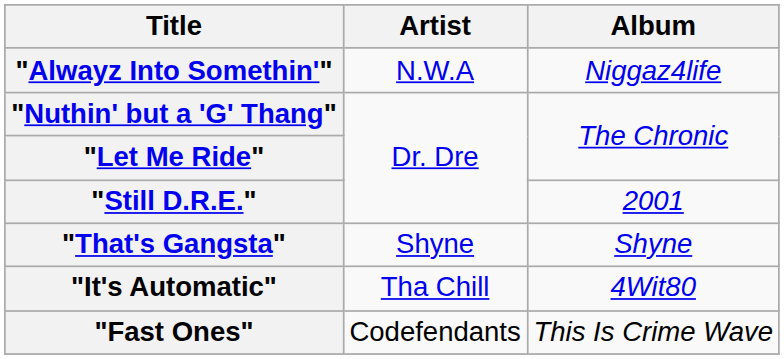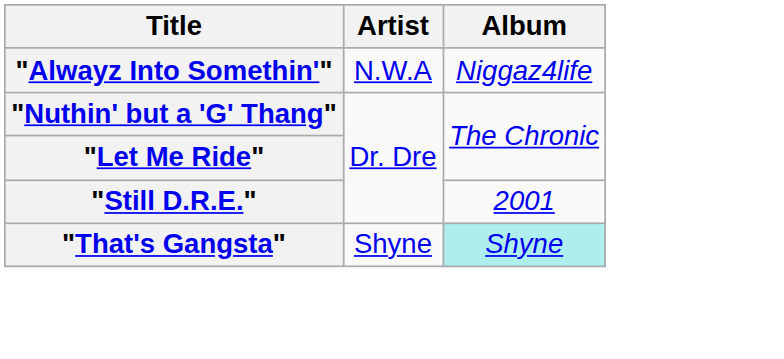 <table class="wikitable plainrowheaders" style="text-align:center;">
 <tr>
 <th scope="col">Title</th>
 <th scope="col">Artist</th>
 <th scope="col">Album</th>
 </tr>
 <tr>
 <th scope="row">"<a href='#'>Alwayz Into Somethin'</a>"</th>
 <td><a href='#'>N.W.A</a></td>
 <td><em><a href='#'>Niggaz4life</a></em></td>
 </tr>
 <tr>
 <th scope="row">"<a href='#'>Nuthin' but a 'G' Thang</a>"</th>
 <td rowspan="3"><a href='#'>Dr. Dre</a></td>
 <td rowspan="2"><em><a href='#'>The Chronic</a></em></td>
 </tr>
 <tr>
 <th scope="row">"<a href='#'>Let Me Ride</a>"</th>
 </tr>
 <tr>
 <th scope="row">"<a href='#'>Still D.R.E.</a>"</th>
 <td><em><a href='#'>2001</a></em></td>
 </tr>
 <tr>
 <th scope="row">"<a href='#'>That's Gangsta</a>"</th>
 <td><a href='#'>Shyne</a></td>
-<td><em><a href='#'>Shyne</a></em></td>
-</tr>
-<tr>
-<th scope="row">"It's Automatic"</th>
-<td><a href='#'>Tha Chill</a></td>
-<td><em><a href='#'>4Wit80</a></em></td>
-</tr>
-<tr>
-<th scope="row">"Fast Ones"</th>
-<td>Codefendants</td>
-<td><em>This Is Crime Wave</em></td>
+<td style="background: paleturquoise;"><em><a href='#'>Shyne</a></em></td>
 </tr>
 </table>
